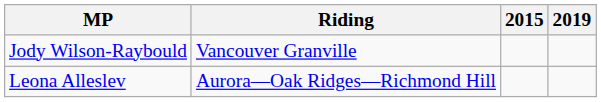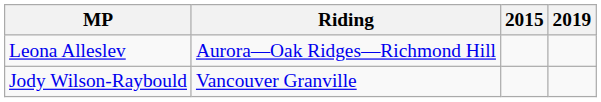 <table class="wikitable">
 <tr>
 <th>MP</th>
 <th>Riding</th>
 <th>2015</th>
 <th>2019</th>
 </tr>
 <tr>
+<td><a href='#'>Leona Alleslev</a></td>
+<td><a href='#'>Aurora—Oak Ridges—Richmond Hill</a></td>
+<td></td>
+<td></td>
+</tr>
+<tr>
 <td><a href='#'>Jody Wilson-Raybould</a></td>
 <td><a href='#'>Vancouver Granville</a></td>
 <td></td>
 <td></td>
 </tr>
-<tr>
-<td><a href='#'>Leona Alleslev</a></td>
-<td><a href='#'>Aurora—Oak Ridges—Richmond Hill</a></td>
-<td></td>
-<td></td>
-</tr>
 </table>
